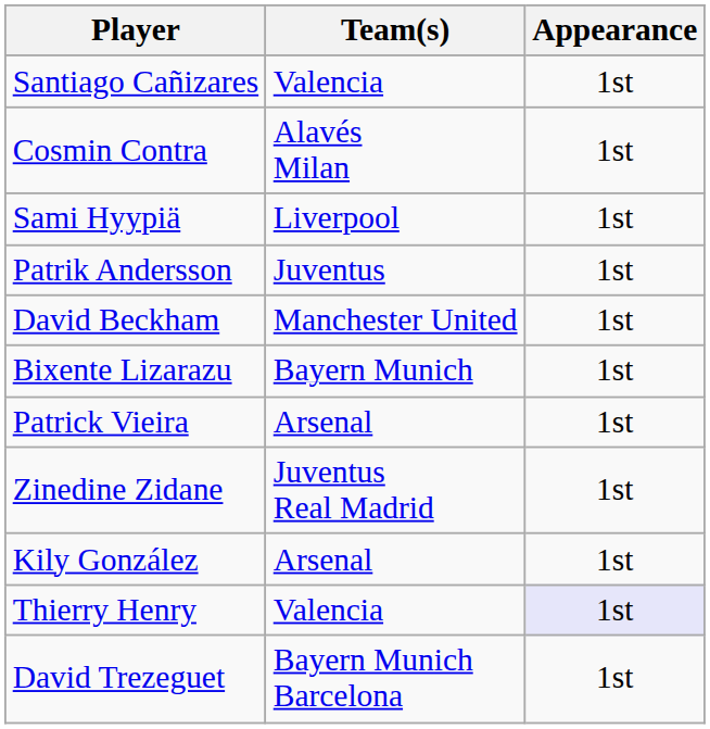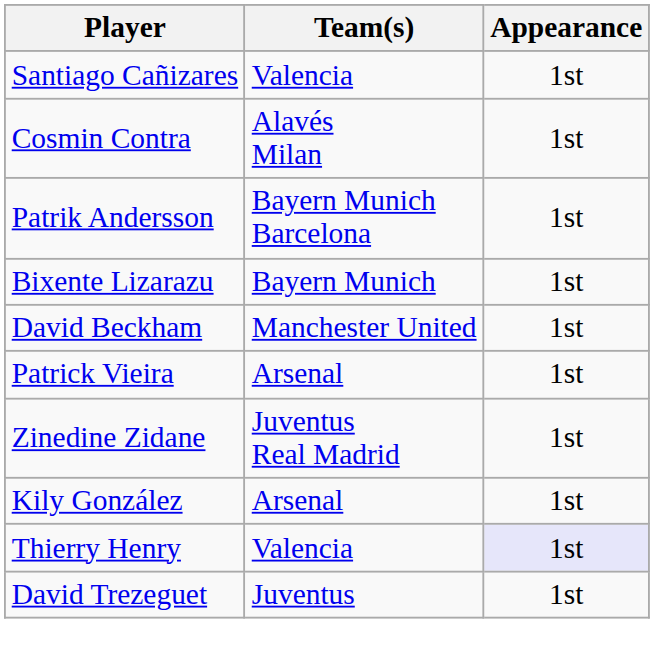 <table class="wikitable">
 <tr>
 <th>Player</th>
 <th>Team(s)</th>
 <th>Appearance</th>
 </tr>
 <tr>
 <td> <a href='#'>Santiago Cañizares</a></td>
 <td> <a href='#'>Valencia</a></td>
 <td style="text-align:center;">1st</td>
 </tr>
 <tr>
 <td> <a href='#'>Cosmin Contra</a></td>
 <td> <a href='#'>Alavés</a> <br>  <a href='#'>Milan</a></td>
 <td style="text-align:center;">1st</td>
 </tr>
 <tr>
-<td> <a href='#'>Sami Hyypiä</a></td>
-<td> <a href='#'>Liverpool</a></td>
+<td> <a href='#'>Patrik Andersson</a></td>
+<td> <a href='#'>Bayern Munich</a> <br>  <a href='#'>Barcelona</a></td>
 <td style="text-align:center;">1st</td>
 </tr>
 <tr>
-<td> <a href='#'>Patrik Andersson</a></td>
-<td> <a href='#'>Juventus</a></td>
+<td> <a href='#'>Bixente Lizarazu</a></td>
+<td> <a href='#'>Bayern Munich</a></td>
 <td style="text-align:center;">1st</td>
 </tr>
 <tr>
 <td> <a href='#'>David Beckham</a></td>
 <td> <a href='#'>Manchester United</a></td>
-<td style="text-align:center;">1st</td>
-</tr>
-<tr>
-<td> <a href='#'>Bixente Lizarazu</a></td>
-<td> <a href='#'>Bayern Munich</a></td>
 <td style="text-align:center;">1st</td>
 </tr>
 <tr>
 <td> <a href='#'>Patrick Vieira</a></td>
 <td> <a href='#'>Arsenal</a></td>
 <td style="text-align:center;">1st</td>
 </tr>
 <tr>
 <td> <a href='#'>Zinedine Zidane</a></td>
 <td> <a href='#'>Juventus</a> <br>  <a href='#'>Real Madrid</a></td>
 <td style="text-align:center;">1st</td>
 </tr>
 <tr>
 <td> <a href='#'>Kily González</a></td>
 <td> <a href='#'>Arsenal</a></td>
 <td style="text-align:center;">1st</td>
 </tr>
 <tr>
 <td> <a href='#'>Thierry Henry</a></td>
 <td> <a href='#'>Valencia</a></td>
 <td style="background: lavender; text-align:center;">1st</td>
 </tr>
 <tr>
 <td> <a href='#'>David Trezeguet</a></td>
-<td> <a href='#'>Bayern Munich</a> <br>  <a href='#'>Barcelona</a></td>
+<td> <a href='#'>Juventus</a></td>
 <td style="text-align:center;">1st</td>
 </tr>
 </table>
